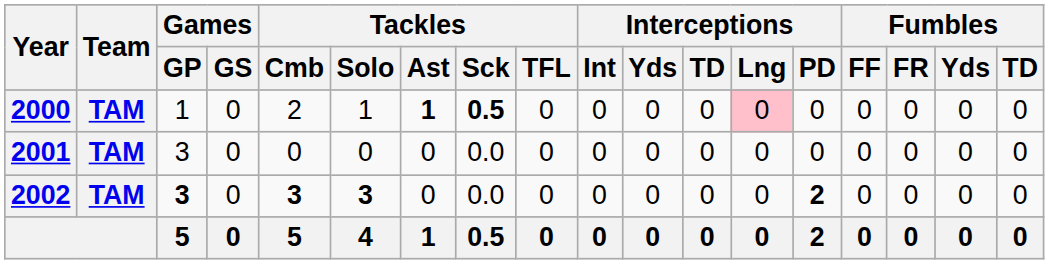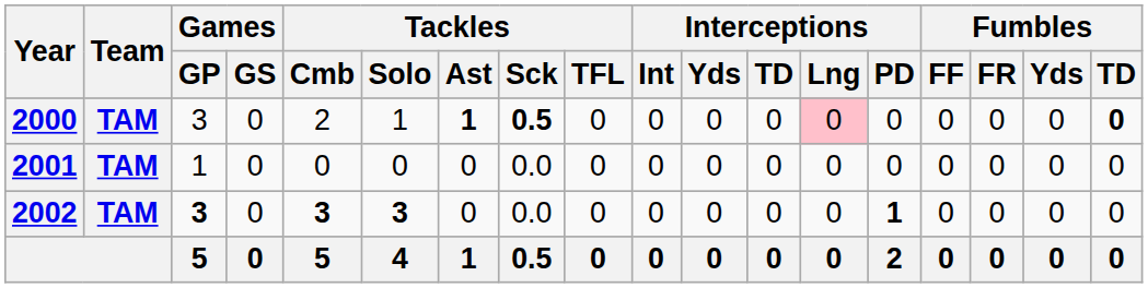 <table class="wikitable" style="text-align:center">
 <tr>
 <th rowspan="2">Year</th>
 <th rowspan="2">Team</th>
 <th colspan="2">Games</th>
 <th colspan="5">Tackles</th>
 <th colspan="5">Interceptions</th>
 <th colspan="4">Fumbles</th>
 </tr>
 <tr>
 <th>GP</th>
 <th>GS</th>
 <th>Cmb</th>
 <th>Solo</th>
 <th>Ast</th>
 <th>Sck</th>
 <th>TFL</th>
 <th>Int</th>
 <th>Yds</th>
 <th>TD</th>
 <th>Lng</th>
 <th>PD</th>
 <th>FF</th>
 <th>FR</th>
 <th>Yds</th>
 <th>TD</th>
 </tr>
 <tr>
 <th><a href='#'>2000</a></th>
 <th><a href='#'>TAM</a></th>
-<td>1</td>
+<td>3</td>
 <td>0</td>
 <td>2</td>
 <td>1</td>
 <td><strong>1</strong></td>
 <td><strong>0.5</strong></td>
 <td>0</td>
 <td>0</td>
 <td>0</td>
 <td>0</td>
 <td style="background: pink;">0</td>
 <td>0</td>
 <td>0</td>
 <td>0</td>
 <td>0</td>
-<td>0</td>
+<td><strong>0</strong></td>
 </tr>
 <tr>
 <th><a href='#'>2001</a></th>
 <th><a href='#'>TAM</a></th>
-<td>3</td>
+<td>1</td>
 <td>0</td>
 <td>0</td>
 <td>0</td>
 <td>0</td>
 <td>0.0</td>
 <td>0</td>
 <td>0</td>
 <td>0</td>
 <td>0</td>
 <td>0</td>
 <td>0</td>
 <td>0</td>
 <td>0</td>
 <td>0</td>
 <td>0</td>
 </tr>
 <tr>
 <th><a href='#'>2002</a></th>
 <th><a href='#'>TAM</a></th>
 <td><strong>3</strong></td>
 <td>0</td>
 <td><strong>3</strong></td>
 <td><strong>3</strong></td>
 <td>0</td>
 <td>0.0</td>
 <td>0</td>
 <td>0</td>
 <td>0</td>
 <td>0</td>
 <td>0</td>
-<td><strong>2</strong></td>
+<td><strong>1</strong></td>
 <td>0</td>
 <td>0</td>
 <td>0</td>
 <td>0</td>
 </tr>
 <tr>
 <th colspan="2"></th>
 <th>5</th>
 <th>0</th>
 <th>5</th>
 <th>4</th>
 <th>1</th>
 <th>0.5</th>
 <th>0</th>
 <th>0</th>
 <th>0</th>
 <th>0</th>
 <th>0</th>
 <th>2</th>
 <th>0</th>
 <th>0</th>
 <th>0</th>
 <th>0</th>
 </tr>
 </table>
